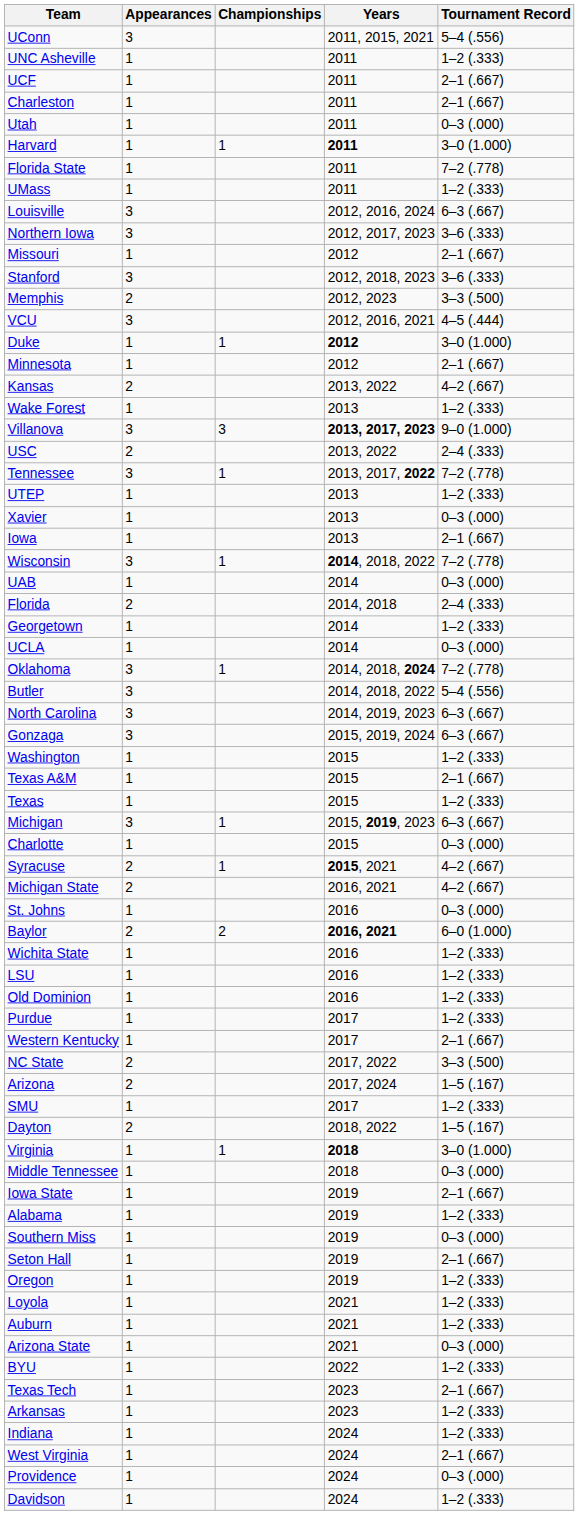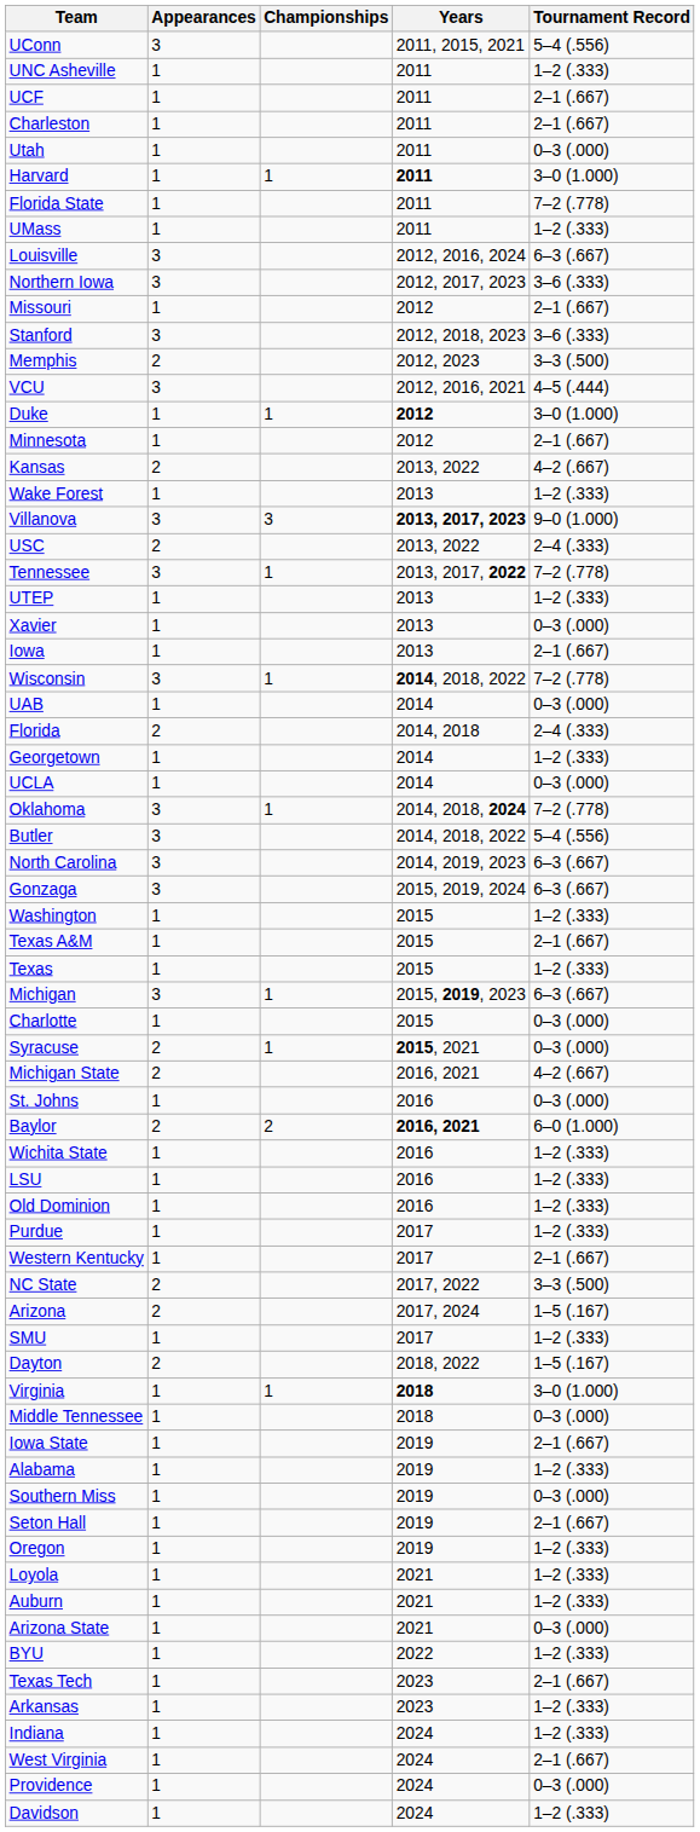 <table class="wikitable sortable">
 <tr>
 <th>Team</th>
 <th>Appearances</th>
 <th>Championships</th>
 <th>Years</th>
 <th>Tournament Record</th>
 </tr>
 <tr>
 <td><a href='#'>UConn</a></td>
 <td>3</td>
 <td></td>
 <td>2011, 2015, 2021</td>
 <td>5–4 (.556)</td>
 </tr>
 <tr>
 <td><a href='#'>UNC Asheville</a></td>
 <td>1</td>
 <td></td>
 <td>2011</td>
 <td>1–2 (.333)</td>
 </tr>
 <tr>
 <td><a href='#'>UCF</a></td>
 <td>1</td>
 <td></td>
 <td>2011</td>
 <td>2–1 (.667)</td>
 </tr>
 <tr>
 <td><a href='#'>Charleston</a></td>
 <td>1</td>
 <td></td>
 <td>2011</td>
 <td>2–1 (.667)</td>
 </tr>
 <tr>
 <td><a href='#'>Utah</a></td>
 <td>1</td>
 <td></td>
 <td>2011</td>
 <td>0–3 (.000)</td>
 </tr>
 <tr>
 <td><a href='#'>Harvard</a></td>
 <td>1</td>
 <td>1</td>
 <td><strong>2011</strong></td>
 <td>3–0 (1.000)</td>
 </tr>
 <tr>
 <td><a href='#'>Florida State</a></td>
 <td>1</td>
 <td></td>
 <td>2011</td>
 <td>7–2 (.778)</td>
 </tr>
 <tr>
 <td><a href='#'>UMass</a></td>
 <td>1</td>
 <td></td>
 <td>2011</td>
 <td>1–2 (.333)</td>
 </tr>
 <tr>
 <td><a href='#'>Louisville</a></td>
 <td>3</td>
 <td></td>
 <td>2012, 2016, 2024</td>
 <td>6–3 (.667)</td>
 </tr>
 <tr>
 <td><a href='#'>Northern Iowa</a></td>
 <td>3</td>
 <td></td>
 <td>2012, 2017, 2023</td>
 <td>3–6 (.333)</td>
 </tr>
 <tr>
 <td><a href='#'>Missouri</a></td>
 <td>1</td>
 <td></td>
 <td>2012</td>
 <td>2–1 (.667)</td>
 </tr>
 <tr>
 <td><a href='#'>Stanford</a></td>
 <td>3</td>
 <td></td>
 <td>2012, 2018, 2023</td>
 <td>3–6 (.333)</td>
 </tr>
 <tr>
 <td><a href='#'>Memphis</a></td>
 <td>2</td>
 <td></td>
 <td>2012, 2023</td>
 <td>3–3 (.500)</td>
 </tr>
 <tr>
 <td><a href='#'>VCU</a></td>
 <td>3</td>
 <td></td>
 <td>2012, 2016, 2021</td>
 <td>4–5  (.444)</td>
 </tr>
 <tr>
 <td><a href='#'>Duke</a></td>
 <td>1</td>
 <td>1</td>
 <td><strong>2012</strong></td>
 <td>3–0 (1.000)</td>
 </tr>
 <tr>
 <td><a href='#'>Minnesota</a></td>
 <td>1</td>
 <td></td>
 <td>2012</td>
 <td>2–1 (.667)</td>
 </tr>
 <tr>
 <td><a href='#'>Kansas</a></td>
 <td>2</td>
 <td></td>
 <td>2013, 2022</td>
 <td>4–2 (.667)</td>
 </tr>
 <tr>
 <td><a href='#'>Wake Forest</a></td>
 <td>1</td>
 <td></td>
 <td>2013</td>
 <td>1–2 (.333)</td>
 </tr>
 <tr>
 <td><a href='#'>Villanova</a></td>
 <td>3</td>
 <td>3</td>
 <td><strong>2013, 2017, 2023</strong></td>
 <td>9–0 (1.000)</td>
 </tr>
 <tr>
 <td><a href='#'>USC</a></td>
 <td>2</td>
 <td></td>
 <td>2013, 2022</td>
 <td>2–4 (.333)</td>
 </tr>
 <tr>
 <td><a href='#'>Tennessee</a></td>
 <td>3</td>
 <td>1</td>
 <td>2013, 2017, <strong>2022</strong></td>
 <td>7–2 (.778)</td>
 </tr>
 <tr>
 <td><a href='#'>UTEP</a></td>
 <td>1</td>
 <td></td>
 <td>2013</td>
 <td>1–2 (.333)</td>
 </tr>
 <tr>
 <td><a href='#'>Xavier</a></td>
 <td>1</td>
 <td></td>
 <td>2013</td>
 <td>0–3 (.000)</td>
 </tr>
 <tr>
 <td><a href='#'>Iowa</a></td>
 <td>1</td>
 <td></td>
 <td>2013</td>
 <td>2–1 (.667)</td>
 </tr>
 <tr>
 <td><a href='#'>Wisconsin</a></td>
 <td>3</td>
 <td>1</td>
 <td><strong>2014</strong>, 2018, 2022</td>
 <td>7–2 (.778)</td>
 </tr>
 <tr>
 <td><a href='#'>UAB</a></td>
 <td>1</td>
 <td></td>
 <td>2014</td>
 <td>0–3 (.000)</td>
 </tr>
 <tr>
 <td><a href='#'>Florida</a></td>
 <td>2</td>
 <td></td>
 <td>2014, 2018</td>
 <td>2–4 (.333)</td>
 </tr>
 <tr>
 <td><a href='#'>Georgetown</a></td>
 <td>1</td>
 <td></td>
 <td>2014</td>
 <td>1–2 (.333)</td>
 </tr>
 <tr>
 <td><a href='#'>UCLA</a></td>
 <td>1</td>
 <td></td>
 <td>2014</td>
 <td>0–3 (.000)</td>
 </tr>
 <tr>
 <td><a href='#'>Oklahoma</a></td>
 <td>3</td>
 <td>1</td>
 <td>2014, 2018, <strong>2024</strong></td>
 <td>7–2 (.778)</td>
 </tr>
 <tr>
 <td><a href='#'>Butler</a></td>
 <td>3</td>
 <td></td>
 <td>2014, 2018, 2022</td>
 <td>5–4 (.556)</td>
 </tr>
 <tr>
 <td><a href='#'>North Carolina</a></td>
 <td>3</td>
 <td></td>
 <td>2014, 2019, 2023</td>
 <td>6–3 (.667)</td>
 </tr>
 <tr>
 <td><a href='#'>Gonzaga</a></td>
 <td>3</td>
 <td></td>
 <td>2015, 2019, 2024</td>
 <td>6–3 (.667)</td>
 </tr>
 <tr>
 <td><a href='#'>Washington</a></td>
 <td>1</td>
 <td></td>
 <td>2015</td>
 <td>1–2 (.333)</td>
 </tr>
 <tr>
 <td><a href='#'>Texas A&M</a></td>
 <td>1</td>
 <td></td>
 <td>2015</td>
 <td>2–1 (.667)</td>
 </tr>
 <tr>
 <td><a href='#'>Texas</a></td>
 <td>1</td>
 <td></td>
 <td>2015</td>
 <td>1–2 (.333)</td>
 </tr>
 <tr>
 <td><a href='#'>Michigan</a></td>
 <td>3</td>
 <td>1</td>
 <td>2015, <strong>2019</strong>, 2023</td>
 <td>6–3 (.667)</td>
 </tr>
 <tr>
 <td><a href='#'>Charlotte</a></td>
 <td>1</td>
 <td></td>
 <td>2015</td>
 <td>0–3 (.000)</td>
 </tr>
 <tr>
 <td><a href='#'>Syracuse</a></td>
 <td>2</td>
 <td>1</td>
 <td><strong>2015</strong>, 2021</td>
-<td>4–2 (.667)</td>
+<td>0–3 (.000)</td>
 </tr>
 <tr>
 <td><a href='#'>Michigan State</a></td>
 <td>2</td>
 <td></td>
 <td>2016, 2021</td>
 <td>4–2 (.667)</td>
 </tr>
 <tr>
 <td><a href='#'>St. Johns</a></td>
 <td>1</td>
 <td></td>
 <td>2016</td>
 <td>0–3 (.000)</td>
 </tr>
 <tr>
 <td><a href='#'>Baylor</a></td>
 <td>2</td>
 <td>2</td>
 <td><strong>2016, 2021</strong></td>
 <td>6–0 (1.000)</td>
 </tr>
 <tr>
 <td><a href='#'>Wichita State</a></td>
 <td>1</td>
 <td></td>
 <td>2016</td>
 <td>1–2 (.333)</td>
 </tr>
 <tr>
 <td><a href='#'>LSU</a></td>
 <td>1</td>
 <td></td>
 <td>2016</td>
 <td>1–2 (.333)</td>
 </tr>
 <tr>
 <td><a href='#'>Old Dominion</a></td>
 <td>1</td>
 <td></td>
 <td>2016</td>
 <td>1–2 (.333)</td>
 </tr>
 <tr>
 <td><a href='#'>Purdue</a></td>
 <td>1</td>
 <td></td>
 <td>2017</td>
 <td>1–2 (.333)</td>
 </tr>
 <tr>
 <td><a href='#'>Western Kentucky</a></td>
 <td>1</td>
 <td></td>
 <td>2017</td>
 <td>2–1 (.667)</td>
 </tr>
 <tr>
 <td><a href='#'>NC State</a></td>
 <td>2</td>
 <td></td>
 <td>2017, 2022</td>
 <td>3–3 (.500)</td>
 </tr>
 <tr>
 <td><a href='#'>Arizona</a></td>
 <td>2</td>
 <td></td>
 <td>2017, 2024</td>
 <td>1–5 (.167)</td>
 </tr>
 <tr>
 <td><a href='#'>SMU</a></td>
 <td>1</td>
 <td></td>
 <td>2017</td>
 <td>1–2 (.333)</td>
 </tr>
 <tr>
 <td><a href='#'>Dayton</a></td>
 <td>2</td>
 <td></td>
 <td>2018, 2022</td>
 <td>1–5 (.167)</td>
 </tr>
 <tr>
 <td><a href='#'>Virginia</a></td>
 <td>1</td>
 <td>1</td>
 <td><strong>2018</strong></td>
 <td>3–0 (1.000)</td>
 </tr>
 <tr>
 <td><a href='#'>Middle Tennessee</a></td>
 <td>1</td>
 <td></td>
 <td>2018</td>
 <td>0–3 (.000)</td>
 </tr>
 <tr>
 <td><a href='#'>Iowa State</a></td>
 <td>1</td>
 <td></td>
 <td>2019</td>
 <td>2–1 (.667)</td>
 </tr>
 <tr>
 <td><a href='#'>Alabama</a></td>
 <td>1</td>
 <td></td>
 <td>2019</td>
 <td>1–2 (.333)</td>
 </tr>
 <tr>
 <td><a href='#'>Southern Miss</a></td>
 <td>1</td>
 <td></td>
 <td>2019</td>
 <td>0–3 (.000)</td>
 </tr>
 <tr>
 <td><a href='#'>Seton Hall</a></td>
 <td>1</td>
 <td></td>
 <td>2019</td>
 <td>2–1 (.667)</td>
 </tr>
 <tr>
 <td><a href='#'>Oregon</a></td>
 <td>1</td>
 <td></td>
 <td>2019</td>
 <td>1–2 (.333)</td>
 </tr>
 <tr>
 <td><a href='#'>Loyola</a></td>
 <td>1</td>
 <td></td>
 <td>2021</td>
 <td>1–2 (.333)</td>
 </tr>
 <tr>
 <td><a href='#'>Auburn</a></td>
 <td>1</td>
 <td></td>
 <td>2021</td>
 <td>1–2 (.333)</td>
 </tr>
 <tr>
 <td><a href='#'>Arizona State</a></td>
 <td>1</td>
 <td></td>
 <td>2021</td>
 <td>0–3 (.000)</td>
 </tr>
 <tr>
 <td><a href='#'>BYU</a></td>
 <td>1</td>
 <td></td>
 <td>2022</td>
 <td>1–2 (.333)</td>
 </tr>
 <tr>
 <td><a href='#'>Texas Tech</a></td>
 <td>1</td>
 <td></td>
 <td>2023</td>
 <td>2–1 (.667)</td>
 </tr>
 <tr>
 <td><a href='#'>Arkansas</a></td>
 <td>1</td>
 <td></td>
 <td>2023</td>
 <td>1–2 (.333)</td>
 </tr>
 <tr>
 <td><a href='#'>Indiana</a></td>
 <td>1</td>
 <td></td>
 <td>2024</td>
 <td>1–2 (.333)</td>
 </tr>
 <tr>
 <td><a href='#'>West Virginia</a></td>
 <td>1</td>
 <td></td>
 <td>2024</td>
 <td>2–1 (.667)</td>
 </tr>
 <tr>
 <td><a href='#'>Providence</a></td>
 <td>1</td>
 <td></td>
 <td>2024</td>
 <td>0–3 (.000)</td>
 </tr>
 <tr>
 <td><a href='#'>Davidson</a></td>
 <td>1</td>
 <td></td>
 <td>2024</td>
 <td>1–2 (.333)</td>
 </tr>
 </table>
